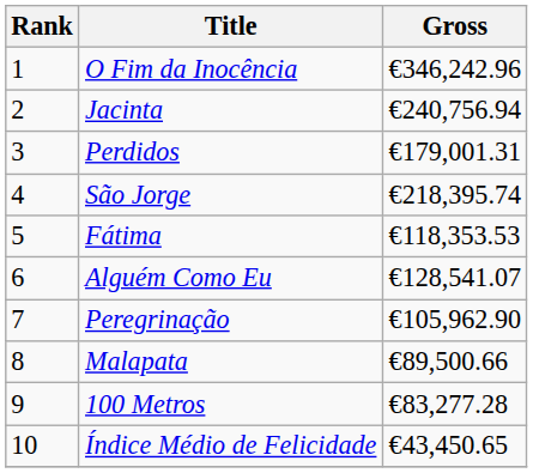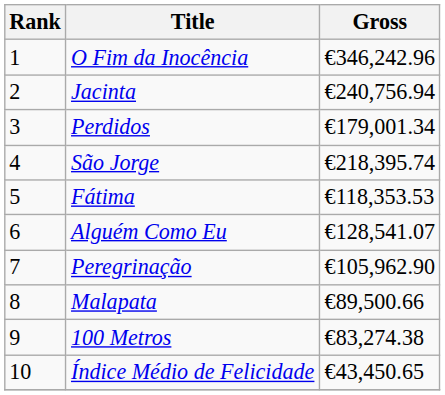 <table class="wikitable sortable" style="margin:auto; margin:auto;">
 <tr>
 <th>Rank</th>
 <th>Title</th>
 <th>Gross</th>
 </tr>
 <tr>
 <td>1</td>
 <td><em><a href='#'>O Fim da Inocência</a></em></td>
 <td>€346,242.96</td>
 </tr>
 <tr>
 <td>2</td>
 <td><a href='#'><em>Jacinta</em></a></td>
 <td>€240,756.94</td>
 </tr>
 <tr>
 <td>3</td>
 <td><em><a href='#'>Perdidos</a></em></td>
-<td>€179,001.31</td>
+<td>€179,001.34</td>
 </tr>
 <tr>
 <td>4</td>
 <td><a href='#'><em>São Jorge</em></a></td>
 <td>€218,395.74</td>
 </tr>
 <tr>
 <td>5</td>
 <td><a href='#'><em>Fátima</em></a></td>
 <td>€118,353.53</td>
 </tr>
 <tr>
 <td>6</td>
 <td><em><a href='#'>Alguém Como Eu</a></em></td>
 <td>€128,541.07</td>
 </tr>
 <tr>
 <td>7</td>
 <td><a href='#'><em>Peregrinação</em></a></td>
 <td>€105,962.90</td>
 </tr>
 <tr>
 <td>8</td>
 <td><em><a href='#'>Malapata</a></em></td>
 <td>€89,500.66</td>
 </tr>
 <tr>
 <td>9</td>
 <td><a href='#'><em>100 Metros</em></a></td>
-<td>€83,277.28</td>
+<td>€83,274.38</td>
 </tr>
 <tr>
 <td>10</td>
 <td><em><a href='#'>Índice Médio de Felicidade</a></em></td>
 <td>€43,450.65</td>
 </tr>
 <tr>
 </tr>
 </table>
